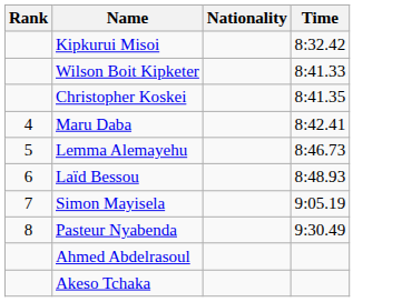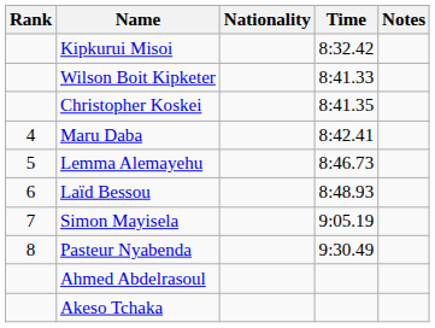 <table class="wikitable sortable" style="text-align:center">
 <tr>
 <th>Rank</th>
 <th>Name</th>
 <th>Nationality</th>
 <th>Time</th>
+<th>Notes</th>
 </tr>
 <tr>
 <td></td>
 <td align=left><a href='#'>Kipkurui Misoi</a></td>
 <td align=left></td>
 <td>8:32.42</td>
+<td></td>
 </tr>
 <tr>
 <td></td>
 <td align=left><a href='#'>Wilson Boit Kipketer</a></td>
 <td align=left></td>
 <td>8:41.33</td>
+<td></td>
 </tr>
 <tr>
 <td></td>
 <td align=left><a href='#'>Christopher Koskei</a></td>
 <td align=left></td>
 <td>8:41.35</td>
+<td></td>
 </tr>
 <tr>
 <td>4</td>
 <td align=left><a href='#'>Maru Daba</a></td>
 <td align=left></td>
 <td>8:42.41</td>
+<td></td>
 </tr>
 <tr>
 <td>5</td>
 <td align=left><a href='#'>Lemma Alemayehu</a></td>
 <td align=left></td>
 <td>8:46.73</td>
+<td></td>
 </tr>
 <tr>
 <td>6</td>
 <td align=left><a href='#'>Laïd Bessou</a></td>
 <td align=left></td>
 <td>8:48.93</td>
+<td></td>
 </tr>
 <tr>
 <td>7</td>
 <td align=left><a href='#'>Simon Mayisela</a></td>
 <td align=left></td>
 <td>9:05.19</td>
+<td></td>
 </tr>
 <tr>
 <td>8</td>
 <td align=left><a href='#'>Pasteur Nyabenda</a></td>
 <td align=left></td>
 <td>9:30.49</td>
+<td></td>
 </tr>
 <tr>
 <td></td>
 <td align=left><a href='#'>Ahmed Abdelrasoul</a></td>
 <td align=left></td>
+<td></td>
 <td></td>
 </tr>
 <tr>
 <td></td>
 <td align=left><a href='#'>Akeso Tchaka</a></td>
 <td align=left></td>
 <td></td>
+<td></td>
 </tr>
 </table>
